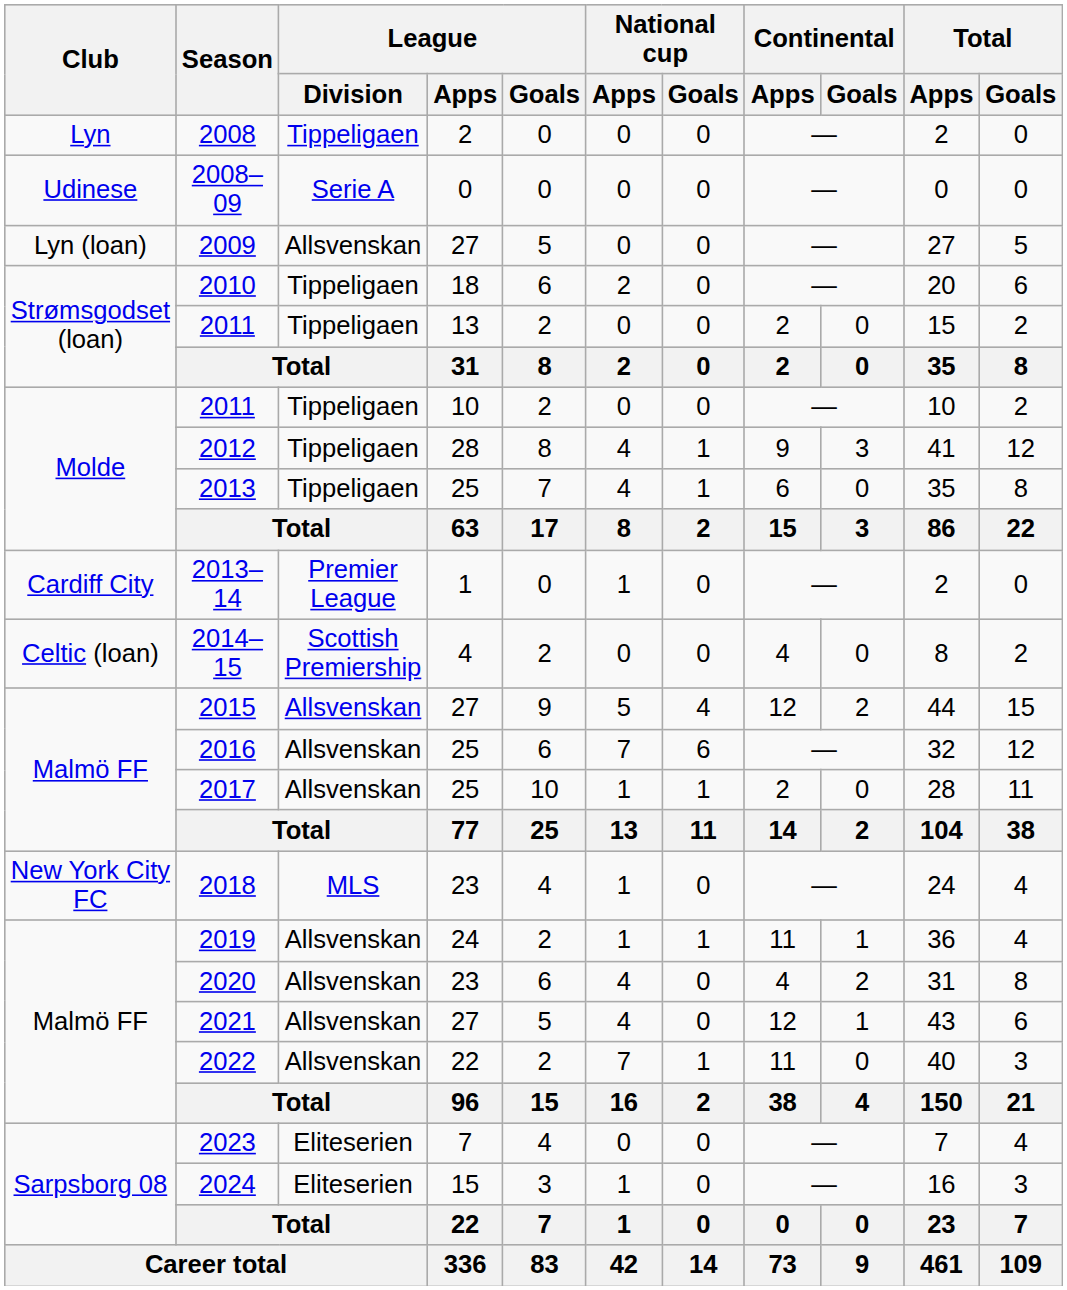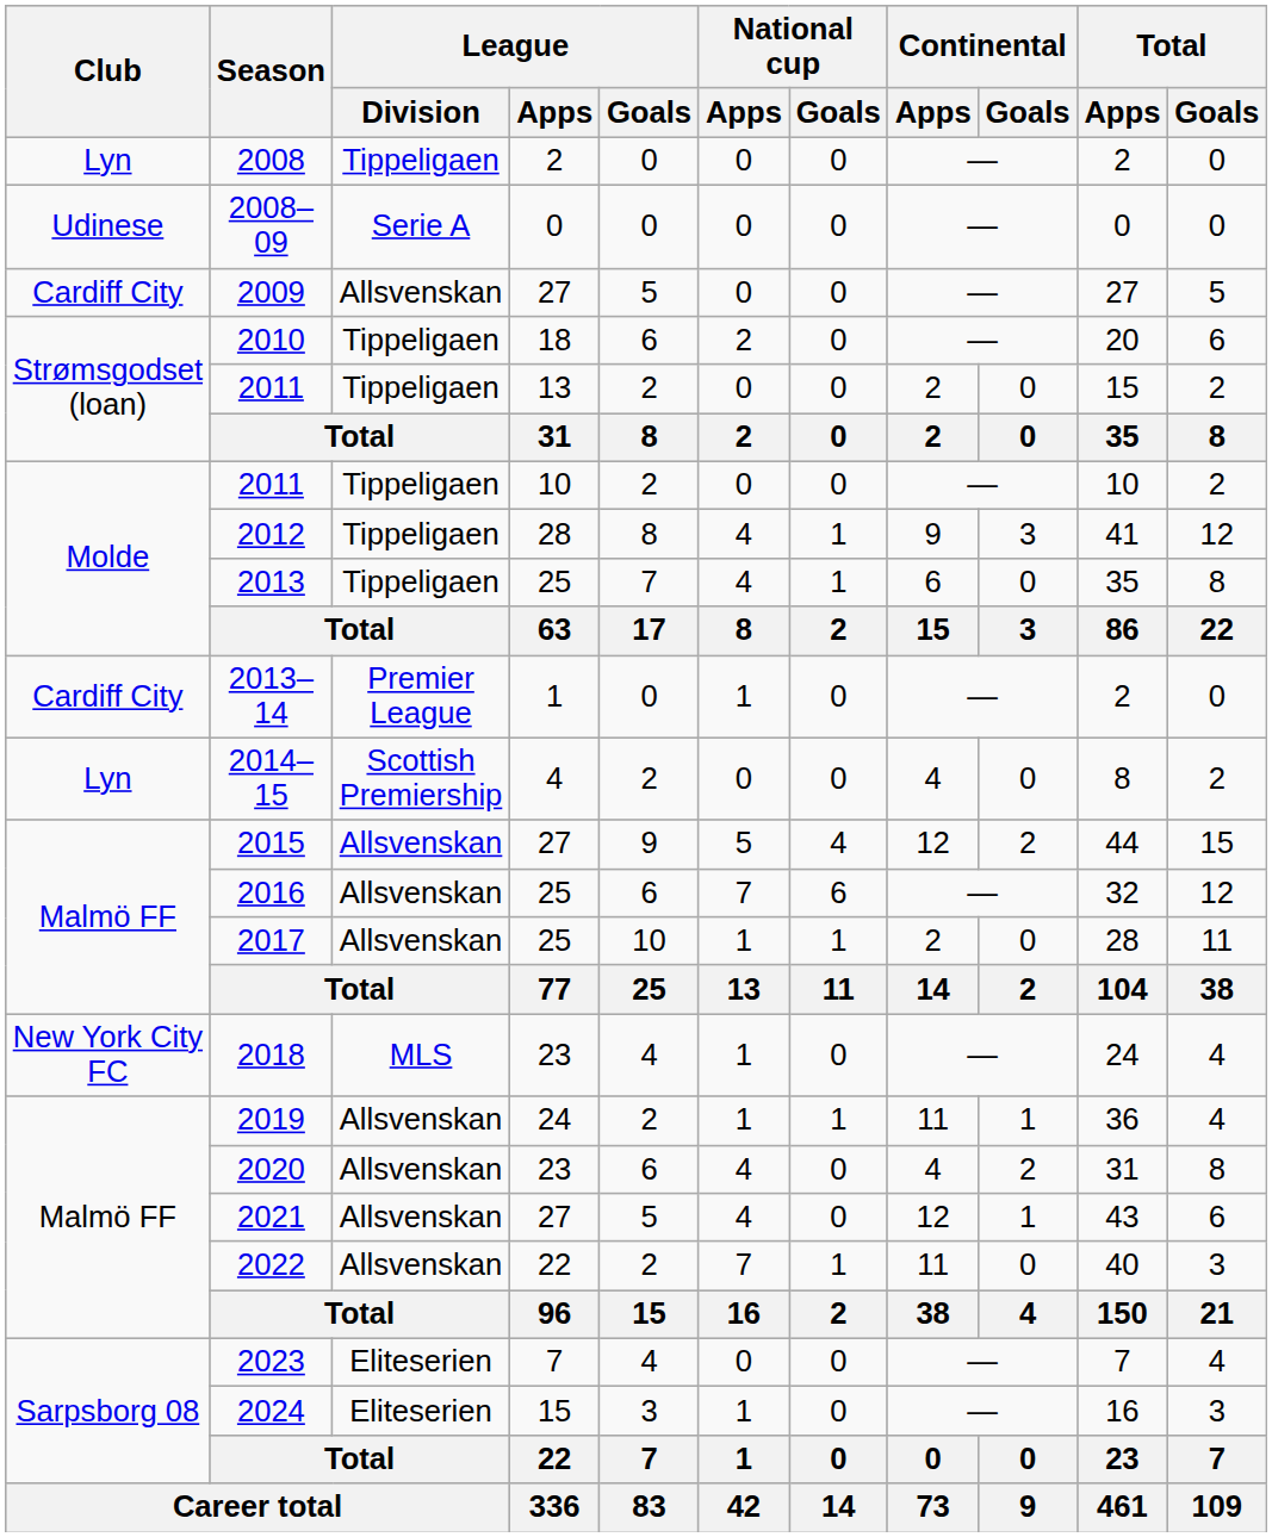 <table class="wikitable" style="text-align: center;">
 <tr>
 <th rowspan="2">Club</th>
 <th rowspan="2">Season</th>
 <th colspan="3">League</th>
 <th colspan="2">National cup</th>
 <th colspan="2">Continental</th>
 <th colspan="2">Total</th>
 </tr>
 <tr>
 <th>Division</th>
 <th>Apps</th>
 <th>Goals</th>
 <th>Apps</th>
 <th>Goals</th>
 <th>Apps</th>
 <th>Goals</th>
 <th>Apps</th>
 <th>Goals</th>
 </tr>
 <tr>
 <td><a href='#'>Lyn</a></td>
 <td><a href='#'>2008</a></td>
 <td><a href='#'>Tippeligaen</a></td>
 <td>2</td>
 <td>0</td>
 <td>0</td>
 <td>0</td>
 <td colspan="2">—</td>
 <td>2</td>
 <td>0</td>
 </tr>
 <tr>
 <td><a href='#'>Udinese</a></td>
 <td><a href='#'>2008–09</a></td>
 <td><a href='#'>Serie A</a></td>
 <td>0</td>
 <td>0</td>
 <td>0</td>
 <td>0</td>
 <td colspan="2">—</td>
 <td>0</td>
 <td>0</td>
 </tr>
 <tr>
-<td>Lyn (loan)</td>
+<td><a href='#'>Cardiff City</a></td>
 <td><a href='#'>2009</a></td>
 <td>Allsvenskan</td>
 <td>27</td>
 <td>5</td>
 <td>0</td>
 <td>0</td>
 <td colspan="2">—</td>
 <td>27</td>
 <td>5</td>
 </tr>
 <tr>
 <td rowspan="3"><a href='#'>Strømsgodset</a> (loan)</td>
 <td><a href='#'>2010</a></td>
 <td>Tippeligaen</td>
 <td>18</td>
 <td>6</td>
 <td>2</td>
 <td>0</td>
 <td colspan="2">—</td>
 <td>20</td>
 <td>6</td>
 </tr>
 <tr>
 <td><a href='#'>2011</a></td>
 <td>Tippeligaen</td>
 <td>13</td>
 <td>2</td>
 <td>0</td>
 <td>0</td>
 <td>2</td>
 <td>0</td>
 <td>15</td>
 <td>2</td>
 </tr>
 <tr>
 <th colspan="2">Total</th>
 <th>31</th>
 <th>8</th>
 <th>2</th>
 <th>0</th>
 <th>2</th>
 <th>0</th>
 <th>35</th>
 <th>8</th>
 </tr>
 <tr>
 <td rowspan="4"><a href='#'>Molde</a></td>
 <td><a href='#'>2011</a></td>
 <td>Tippeligaen</td>
 <td>10</td>
 <td>2</td>
 <td>0</td>
 <td>0</td>
 <td colspan="2">—</td>
 <td>10</td>
 <td>2</td>
 </tr>
 <tr>
 <td><a href='#'>2012</a></td>
 <td>Tippeligaen</td>
 <td>28</td>
 <td>8</td>
 <td>4</td>
 <td>1</td>
 <td>9</td>
 <td>3</td>
 <td>41</td>
 <td>12</td>
 </tr>
 <tr>
 <td><a href='#'>2013</a></td>
 <td>Tippeligaen</td>
 <td>25</td>
 <td>7</td>
 <td>4</td>
 <td>1</td>
 <td>6</td>
 <td>0</td>
 <td>35</td>
 <td>8</td>
 </tr>
 <tr>
 <th colspan="2">Total</th>
 <th>63</th>
 <th>17</th>
 <th>8</th>
 <th>2</th>
 <th>15</th>
 <th>3</th>
 <th>86</th>
 <th>22</th>
 </tr>
 <tr>
 <td><a href='#'>Cardiff City</a></td>
 <td><a href='#'>2013–14</a></td>
 <td><a href='#'>Premier League</a></td>
 <td>1</td>
 <td>0</td>
 <td>1</td>
 <td>0</td>
 <td colspan="2">—</td>
 <td>2</td>
 <td>0</td>
 </tr>
 <tr>
-<td><a href='#'>Celtic</a> (loan)</td>
+<td><a href='#'>Lyn</a></td>
 <td><a href='#'>2014–15</a></td>
 <td><a href='#'>Scottish Premiership</a></td>
 <td>4</td>
 <td>2</td>
 <td>0</td>
 <td>0</td>
 <td>4</td>
 <td>0</td>
 <td>8</td>
 <td>2</td>
 </tr>
 <tr>
 <td rowspan="4"><a href='#'>Malmö FF</a></td>
 <td><a href='#'>2015</a></td>
 <td><a href='#'>Allsvenskan</a></td>
 <td>27</td>
 <td>9</td>
 <td>5</td>
 <td>4</td>
 <td>12</td>
 <td>2</td>
 <td>44</td>
 <td>15</td>
 </tr>
 <tr>
 <td><a href='#'>2016</a></td>
 <td>Allsvenskan</td>
 <td>25</td>
 <td>6</td>
 <td>7</td>
 <td>6</td>
 <td colspan="2">—</td>
 <td>32</td>
 <td>12</td>
 </tr>
 <tr>
 <td><a href='#'>2017</a></td>
 <td>Allsvenskan</td>
 <td>25</td>
 <td>10</td>
 <td>1</td>
 <td>1</td>
 <td>2</td>
 <td>0</td>
 <td>28</td>
 <td>11</td>
 </tr>
 <tr>
 <th colspan="2">Total</th>
 <th>77</th>
 <th>25</th>
 <th>13</th>
 <th>11</th>
 <th>14</th>
 <th>2</th>
 <th>104</th>
 <th>38</th>
 </tr>
 <tr>
 <td><a href='#'>New York City FC</a></td>
 <td><a href='#'>2018</a></td>
 <td><a href='#'>MLS</a></td>
 <td>23</td>
 <td>4</td>
 <td>1</td>
 <td>0</td>
 <td colspan="2">—</td>
 <td>24</td>
 <td>4</td>
 </tr>
 <tr>
 <td rowspan="5">Malmö FF</td>
 <td><a href='#'>2019</a></td>
 <td>Allsvenskan</td>
 <td>24</td>
 <td>2</td>
 <td>1</td>
 <td>1</td>
 <td>11</td>
 <td>1</td>
 <td>36</td>
 <td>4</td>
 </tr>
 <tr>
 <td><a href='#'>2020</a></td>
 <td>Allsvenskan</td>
 <td>23</td>
 <td>6</td>
 <td>4</td>
 <td>0</td>
 <td>4</td>
 <td>2</td>
 <td>31</td>
 <td>8</td>
 </tr>
 <tr>
 <td><a href='#'>2021</a></td>
 <td>Allsvenskan</td>
 <td>27</td>
 <td>5</td>
 <td>4</td>
 <td>0</td>
 <td>12</td>
 <td>1</td>
 <td>43</td>
 <td>6</td>
 </tr>
 <tr>
 <td><a href='#'>2022</a></td>
 <td>Allsvenskan</td>
 <td>22</td>
 <td>2</td>
 <td>7</td>
 <td>1</td>
 <td>11</td>
 <td>0</td>
 <td>40</td>
 <td>3</td>
 </tr>
 <tr>
 <th colspan="2">Total</th>
 <th>96</th>
 <th>15</th>
 <th>16</th>
 <th>2</th>
 <th>38</th>
 <th>4</th>
 <th>150</th>
 <th>21</th>
 </tr>
 <tr>
 <td rowspan="3"><a href='#'>Sarpsborg 08</a></td>
 <td><a href='#'>2023</a></td>
 <td>Eliteserien</td>
 <td>7</td>
 <td>4</td>
 <td>0</td>
 <td>0</td>
 <td colspan="2">—</td>
 <td>7</td>
 <td>4</td>
 </tr>
 <tr>
 <td><a href='#'>2024</a></td>
 <td>Eliteserien</td>
 <td>15</td>
 <td>3</td>
 <td>1</td>
 <td>0</td>
 <td colspan="2">—</td>
 <td>16</td>
 <td>3</td>
 </tr>
 <tr>
 <th colspan="2">Total</th>
 <th>22</th>
 <th>7</th>
 <th>1</th>
 <th>0</th>
 <th>0</th>
 <th>0</th>
 <th>23</th>
 <th>7</th>
 </tr>
 <tr>
 <th colspan="3">Career total</th>
 <th>336</th>
 <th>83</th>
 <th>42</th>
 <th>14</th>
 <th>73</th>
 <th>9</th>
 <th>461</th>
 <th>109</th>
 </tr>
 </table>
